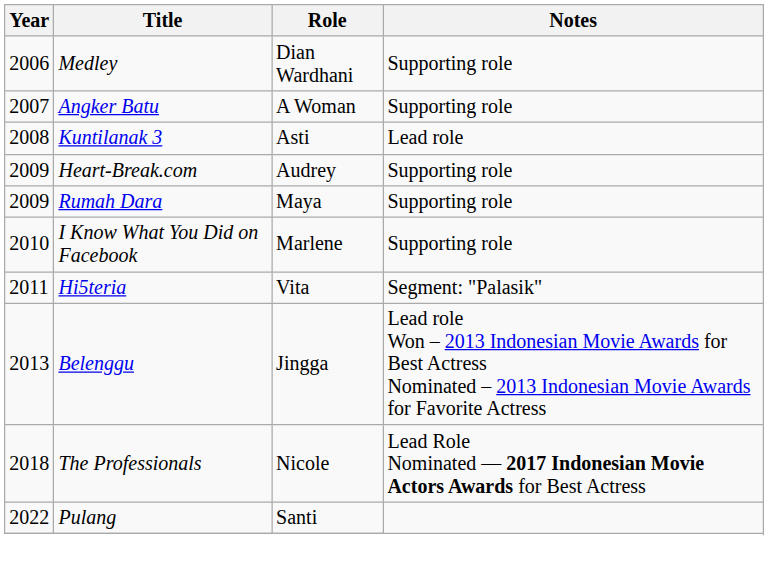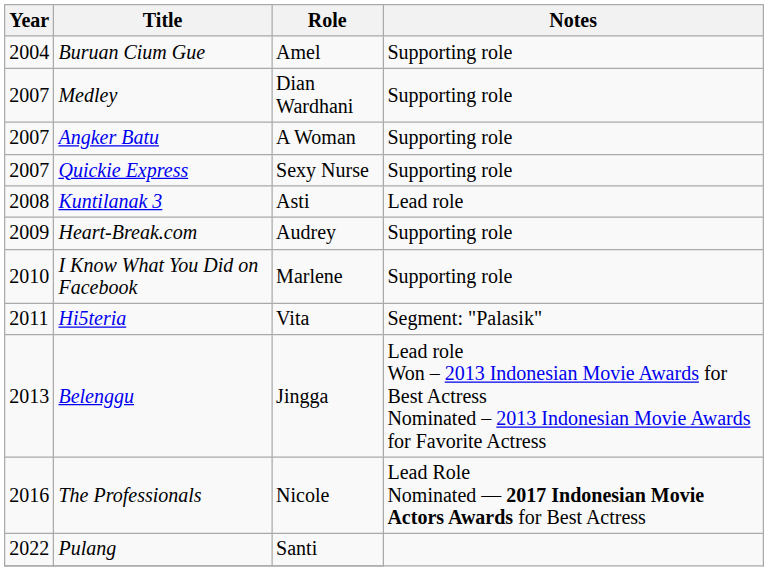 <table class="wikitable">
 <tr>
 <th>Year</th>
 <th>Title</th>
 <th>Role</th>
 <th>Notes</th>
 </tr>
 <tr>
-<td>2006</td>
+<td>2004</td>
+<td><em>Buruan Cium Gue</em></td>
+<td>Amel</td>
+<td>Supporting role</td>
+</tr>
+<tr>
+<td>2007</td>
 <td><em>Medley</em></td>
 <td>Dian Wardhani</td>
 <td>Supporting role</td>
 </tr>
 <tr>
 <td>2007</td>
 <td><em><a href='#'>Angker Batu</a></em></td>
 <td>A Woman</td>
+<td>Supporting role</td>
+</tr>
+<tr>
+<td>2007</td>
+<td><em><a href='#'>Quickie Express</a></em></td>
+<td>Sexy Nurse</td>
 <td>Supporting role</td>
 </tr>
 <tr>
 <td>2008</td>
 <td><em><a href='#'>Kuntilanak 3</a></em></td>
 <td>Asti</td>
 <td>Lead role</td>
 </tr>
 <tr>
 <td>2009</td>
 <td><em>Heart-Break.com</em></td>
 <td>Audrey</td>
-<td>Supporting role</td>
-</tr>
-<tr>
-<td>2009</td>
-<td><em><a href='#'>Rumah Dara</a></em></td>
-<td>Maya</td>
 <td>Supporting role</td>
 </tr>
 <tr>
 <td>2010</td>
 <td><em>I Know What You Did on Facebook</em></td>
 <td>Marlene</td>
 <td>Supporting role</td>
 </tr>
 <tr>
 <td>2011</td>
 <td><em><a href='#'>Hi5teria</a></em></td>
 <td>Vita</td>
 <td>Segment: "Palasik"</td>
 </tr>
 <tr>
 <td>2013</td>
 <td><em><a href='#'>Belenggu</a></em></td>
 <td>Jingga</td>
 <td>Lead role<br>Won – <a href='#'>2013 Indonesian Movie Awards</a> for Best Actress<br>Nominated – <a href='#'>2013 Indonesian Movie Awards</a> for Favorite Actress</td>
 </tr>
 <tr>
-<td>2018</td>
+<td>2016</td>
 <td><em>The Professionals</em></td>
 <td>Nicole</td>
 <td>Lead Role<br>Nominated — <strong>2017 Indonesian Movie Actors Awards</strong> for Best Actress</td>
 </tr>
 <tr>
 <td>2022</td>
 <td><em>Pulang</em></td>
 <td>Santi</td>
 </tr>
 <tr>
 </tr>
 </table>
